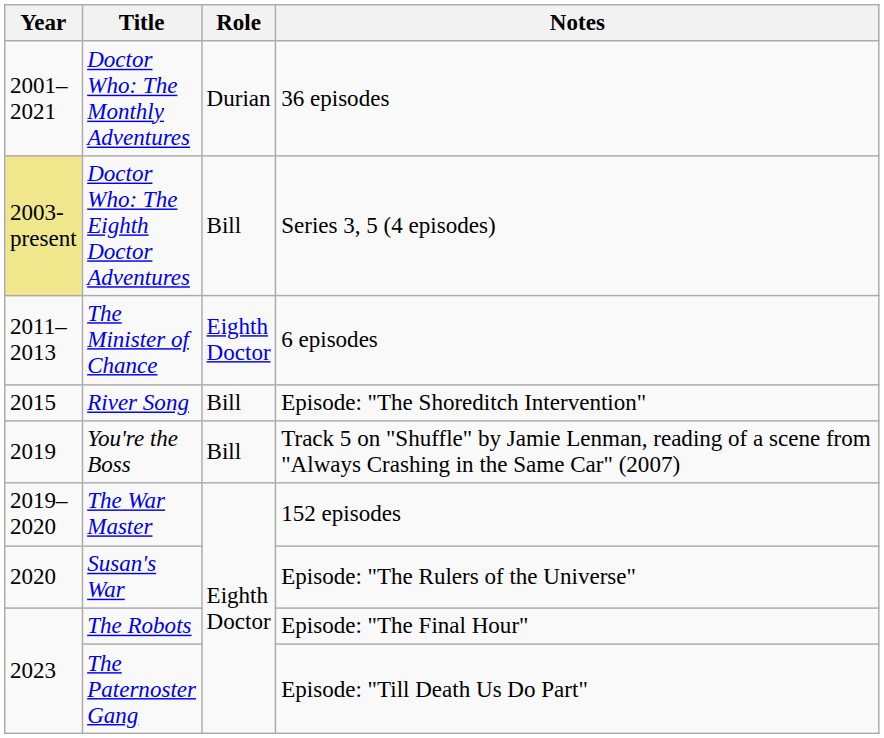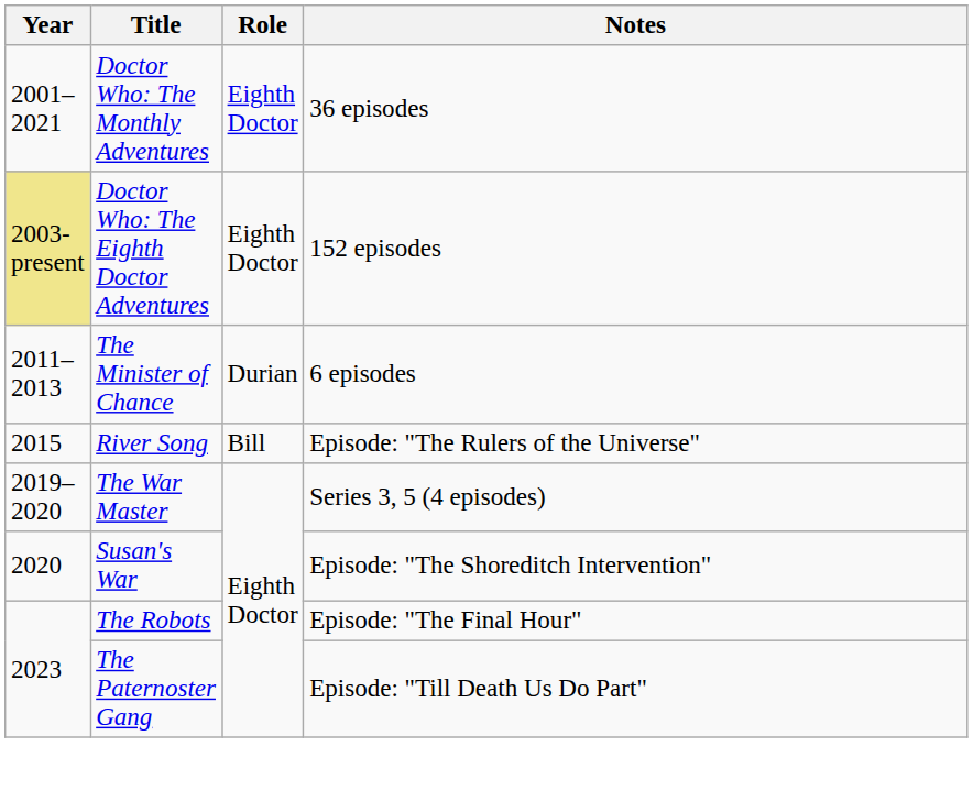 <table class="wikitable sortable">
 <tr>
 <th>Year</th>
 <th>Title</th>
 <th>Role</th>
 <th class="unsortable" style="width:26em">Notes</th>
 </tr>
 <tr>
 <td>2001–2021</td>
 <td><em><a href='#'>Doctor Who: The Monthly Adventures</a></em></td>
-<td>Durian</td>
+<td><a href='#'>Eighth Doctor</a></td>
 <td>36 episodes</td>
 </tr>
 <tr>
 <td style="background: khaki;">2003-present</td>
 <td><em><a href='#'>Doctor Who: The Eighth Doctor Adventures</a></em></td>
-<td>Bill</td>
-<td>Series 3, 5 (4 episodes)</td>
+<td>Eighth Doctor</td>
+<td>152 episodes</td>
 </tr>
 <tr>
 <td>2011–2013</td>
 <td><em><a href='#'>The Minister of Chance</a></em></td>
-<td><a href='#'>Eighth Doctor</a></td>
+<td>Durian</td>
 <td>6 episodes</td>
 </tr>
 <tr>
 <td>2015</td>
 <td><em><a href='#'>River Song</a></em></td>
 <td>Bill</td>
-<td>Episode: "The Shoreditch Intervention"</td>
-</tr>
-<tr>
-<td>2019</td>
-<td><em>You're the Boss</em></td>
-<td>Bill</td>
-<td>Track 5 on "Shuffle" by Jamie Lenman, reading of a scene from "Always Crashing in the Same Car" (2007)</td>
+<td>Episode: "The Rulers of the Universe"</td>
 </tr>
 <tr>
 <td>2019–2020</td>
 <td><em><a href='#'>The War Master</a></em></td>
 <td rowspan="4">Eighth Doctor</td>
-<td>152 episodes</td>
+<td>Series 3, 5 (4 episodes)</td>
 </tr>
 <tr>
 <td>2020</td>
 <td><em><a href='#'>Susan's War</a></em></td>
-<td>Episode: "The Rulers of the Universe"</td>
+<td>Episode: "The Shoreditch Intervention"</td>
 </tr>
 <tr>
 <td rowspan="2">2023</td>
 <td><em><a href='#'>The Robots</a></em></td>
 <td>Episode: "The Final Hour"</td>
 </tr>
 <tr>
 <td><em><a href='#'>The Paternoster Gang</a></em></td>
 <td>Episode: 	"Till Death Us Do Part"</td>
 </tr>
 </table>
